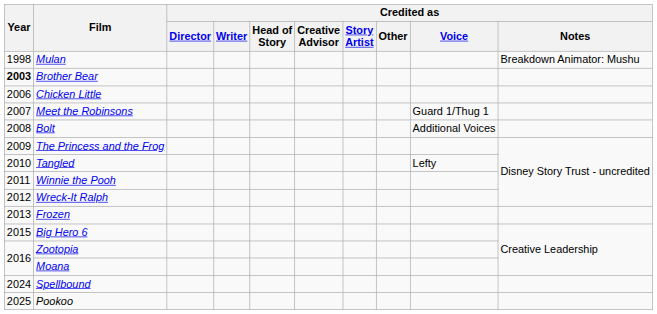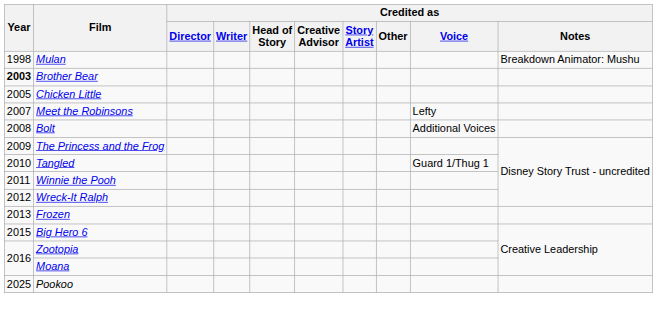 <table class="wikitable">
 <tr>
 <th rowspan="2">Year</th>
 <th rowspan="2">Film</th>
 <th colspan="8">Credited as</th>
 </tr>
 <tr>
 <th><a href='#'>Director</a></th>
 <th><a href='#'>Writer</a></th>
 <th>Head of<br>Story</th>
 <th>Creative<br>Advisor</th>
 <th><a href='#'>Story<br>Artist</a></th>
 <th>Other</th>
 <th><a href='#'>Voice</a></th>
 <th>Notes</th>
 </tr>
 <tr>
 <td>1998</td>
 <td><em><a href='#'>Mulan</a></em></td>
 <td></td>
 <td></td>
 <td></td>
 <td></td>
 <td></td>
 <td></td>
 <td></td>
 <td>Breakdown Animator: Mushu</td>
 </tr>
 <tr>
 <td><strong>2003</strong></td>
 <td><em><a href='#'>Brother Bear</a></em></td>
 <td></td>
 <td></td>
 <td></td>
 <td></td>
 <td></td>
 <td></td>
 <td></td>
 <td></td>
 </tr>
 <tr>
-<td>2006</td>
+<td>2005</td>
 <td><em><a href='#'>Chicken Little</a></em></td>
 <td></td>
 <td></td>
 <td></td>
 <td></td>
 <td></td>
 <td></td>
 <td></td>
 <td></td>
 </tr>
 <tr>
 <td>2007</td>
 <td><em><a href='#'>Meet the Robinsons</a></em></td>
 <td></td>
 <td></td>
 <td></td>
 <td></td>
 <td></td>
 <td></td>
-<td>Guard 1/Thug 1</td>
+<td>Lefty</td>
 <td></td>
 </tr>
 <tr>
 <td>2008</td>
 <td><em><a href='#'>Bolt</a></em></td>
 <td></td>
 <td></td>
 <td></td>
 <td></td>
 <td></td>
 <td></td>
 <td>Additional Voices</td>
 <td></td>
 </tr>
 <tr>
 <td>2009</td>
 <td><em><a href='#'>The Princess and the Frog</a></em></td>
 <td></td>
 <td></td>
 <td></td>
 <td></td>
 <td></td>
 <td></td>
 <td></td>
 <td rowspan="4">Disney Story Trust - uncredited<br></td>
 </tr>
 <tr>
 <td>2010</td>
 <td><em><a href='#'>Tangled</a></em></td>
 <td></td>
 <td></td>
 <td></td>
 <td></td>
 <td></td>
 <td></td>
-<td>Lefty</td>
+<td>Guard 1/Thug 1</td>
 </tr>
 <tr>
 <td>2011</td>
 <td><em><a href='#'>Winnie the Pooh</a></em></td>
 <td></td>
 <td></td>
 <td></td>
 <td></td>
 <td></td>
 <td></td>
 <td></td>
 </tr>
 <tr>
 <td>2012</td>
 <td><em><a href='#'>Wreck-It Ralph</a></em></td>
 <td></td>
 <td></td>
 <td></td>
 <td></td>
 <td></td>
 <td></td>
 <td></td>
 </tr>
 <tr>
 <td>2013</td>
 <td><em><a href='#'>Frozen</a></em></td>
 <td></td>
 <td></td>
 <td></td>
 <td></td>
 <td></td>
 <td></td>
 <td></td>
 <td></td>
 </tr>
 <tr>
 <td>2015</td>
 <td><em><a href='#'>Big Hero 6</a></em></td>
 <td></td>
 <td></td>
 <td></td>
 <td></td>
 <td></td>
 <td></td>
 <td></td>
 <td rowspan="3">Creative Leadership</td>
 </tr>
 <tr>
 <td rowspan="2">2016</td>
 <td><em><a href='#'>Zootopia</a></em></td>
 <td></td>
 <td></td>
 <td></td>
 <td></td>
 <td></td>
 <td></td>
 <td></td>
 </tr>
 <tr>
 <td><em><a href='#'>Moana</a></em></td>
 <td></td>
 <td></td>
 <td></td>
 <td></td>
 <td></td>
 <td></td>
 <td></td>
 </tr>
 <tr>
-<td>2024</td>
-<td><em><a href='#'>Spellbound</a></em></td>
-<td></td>
-<td></td>
-<td></td>
-<td></td>
-<td></td>
-<td></td>
-<td></td>
-<td></td>
-</tr>
-<tr>
 <td>2025</td>
 <td><em>Pookoo</em></td>
 <td></td>
 <td></td>
 <td></td>
 <td></td>
 <td></td>
 <td></td>
 <td></td>
 <td></td>
 </tr>
 </table>
